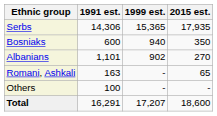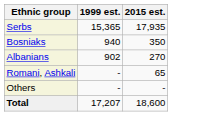 <table class="wikitable">
 <tr>
 <th>Ethnic group</th>
-<th>1991 est.</th>
 <th>1999 est.</th>
 <th>2015 est.</th>
 </tr>
 <tr>
 <td style="background:#F5F5DC;"><a href='#'>Serbs</a></td>
-<td align="right">14,306</td>
 <td align="right">15,365</td>
 <td align="right">17,935</td>
 </tr>
 <tr>
 <td style="background:#F5F5DC;"><a href='#'>Bosniaks</a></td>
-<td align="right">600</td>
 <td align="right">940</td>
 <td align="right">350</td>
 </tr>
 <tr>
 <td style="background:#F5F5DC;"><a href='#'>Albanians</a></td>
-<td align="right">1,101</td>
 <td align="right">902</td>
 <td align="right">270</td>
 </tr>
 <tr>
 <td style="background:#F5F5DC;"><a href='#'>Romani</a>, <a href='#'>Ashkali</a></td>
-<td align="right">163</td>
 <td align="right">-</td>
 <td align="right">65</td>
 </tr>
 <tr>
 <td style="background:#F5F5DC;">Others</td>
-<td align="right">100</td>
 <td align="right">-</td>
 <td align="right">-</td>
 </tr>
 <tr>
 <td style="background:#F0F0F0;"><strong>Total</strong></td>
-<td align="right">16,291</td>
 <td align="right">17,207</td>
 <td align="right">18,600</td>
 </tr>
 </table>
